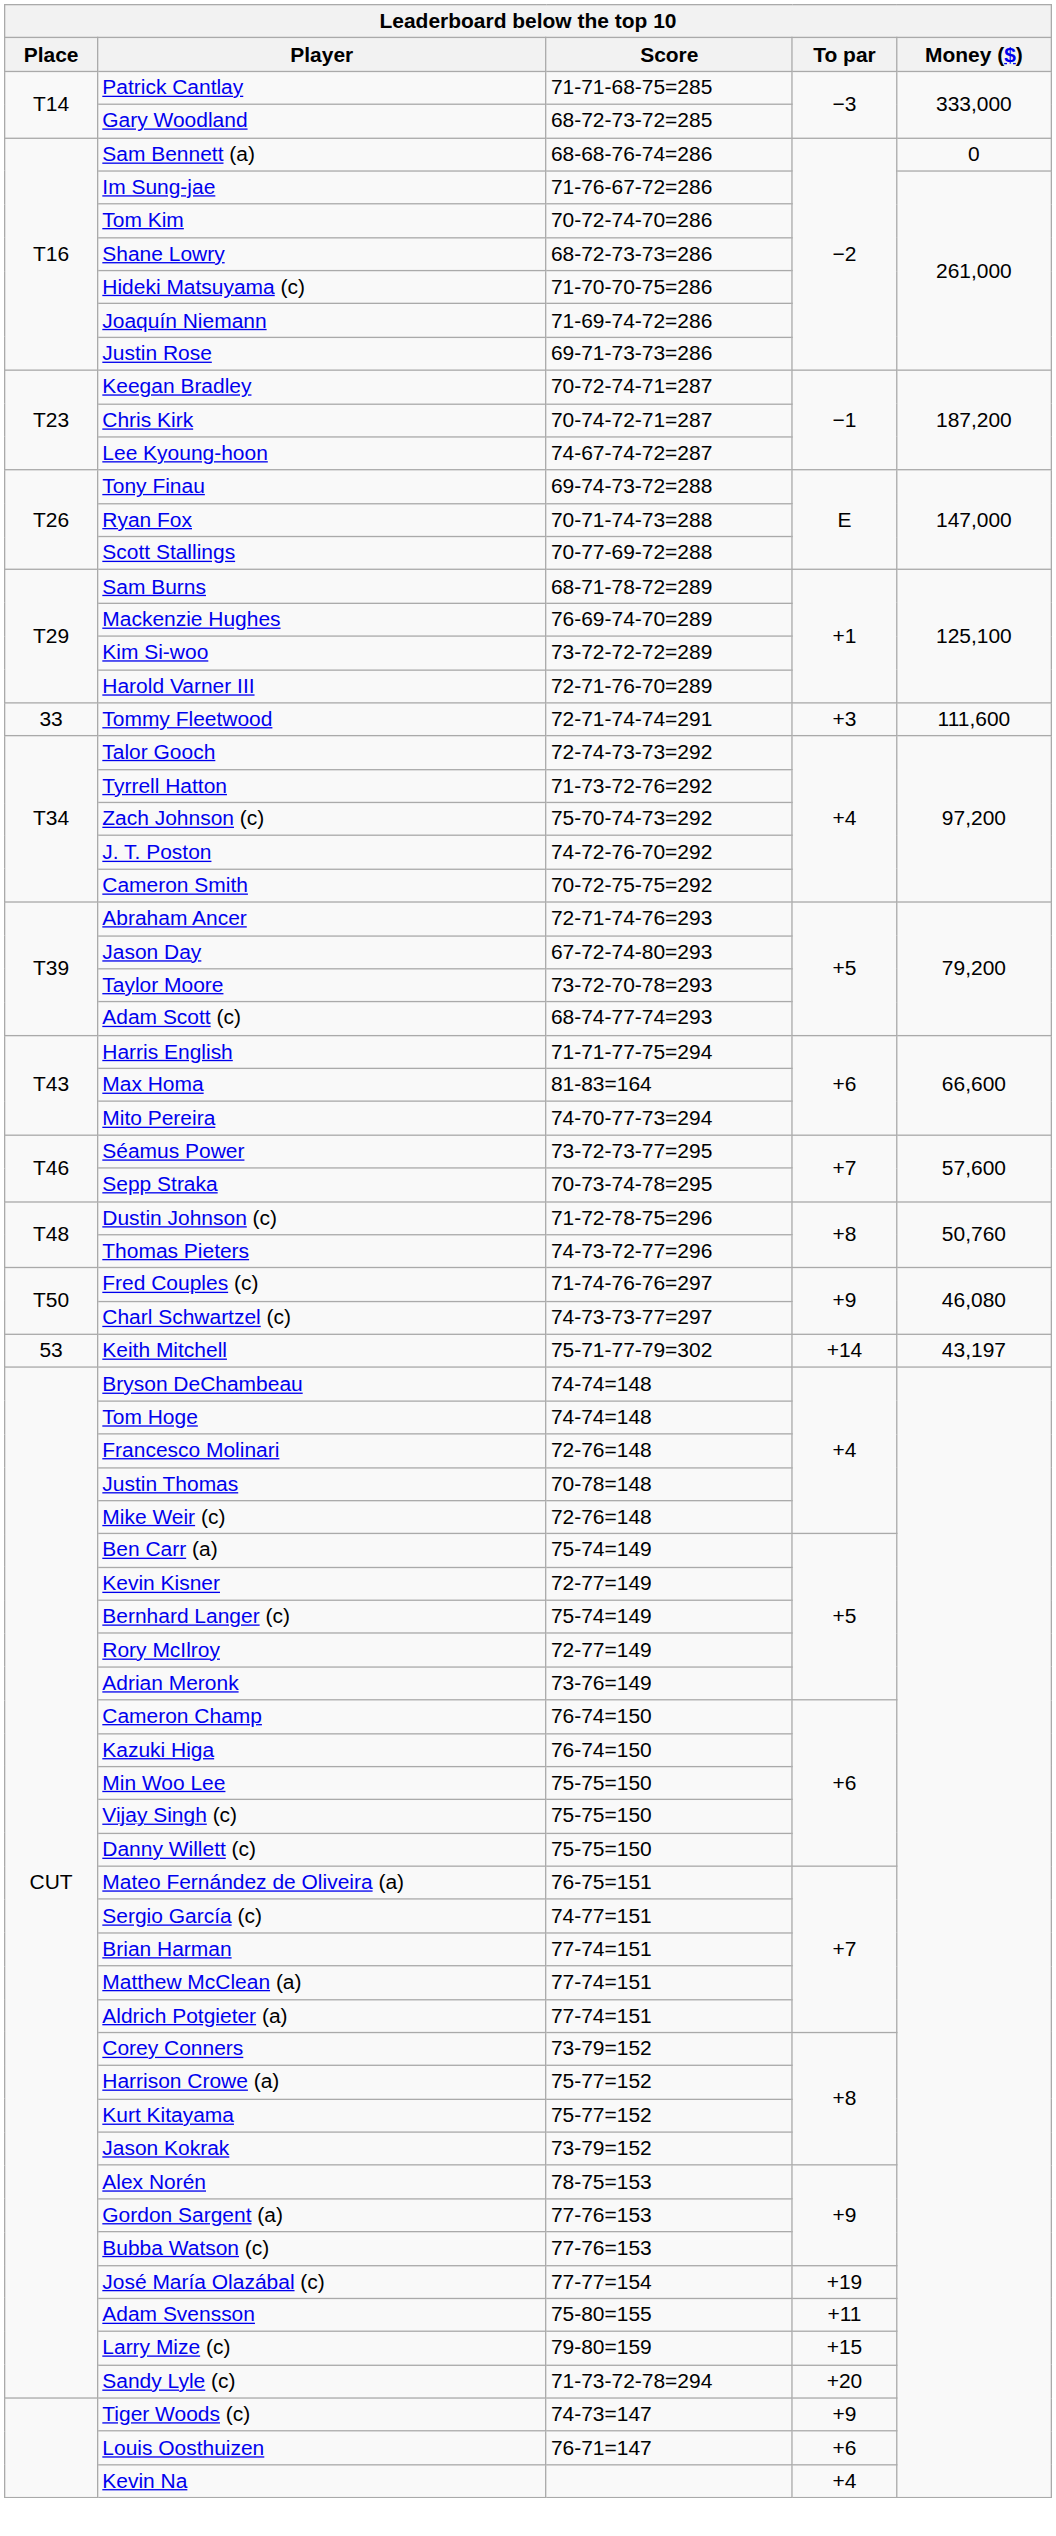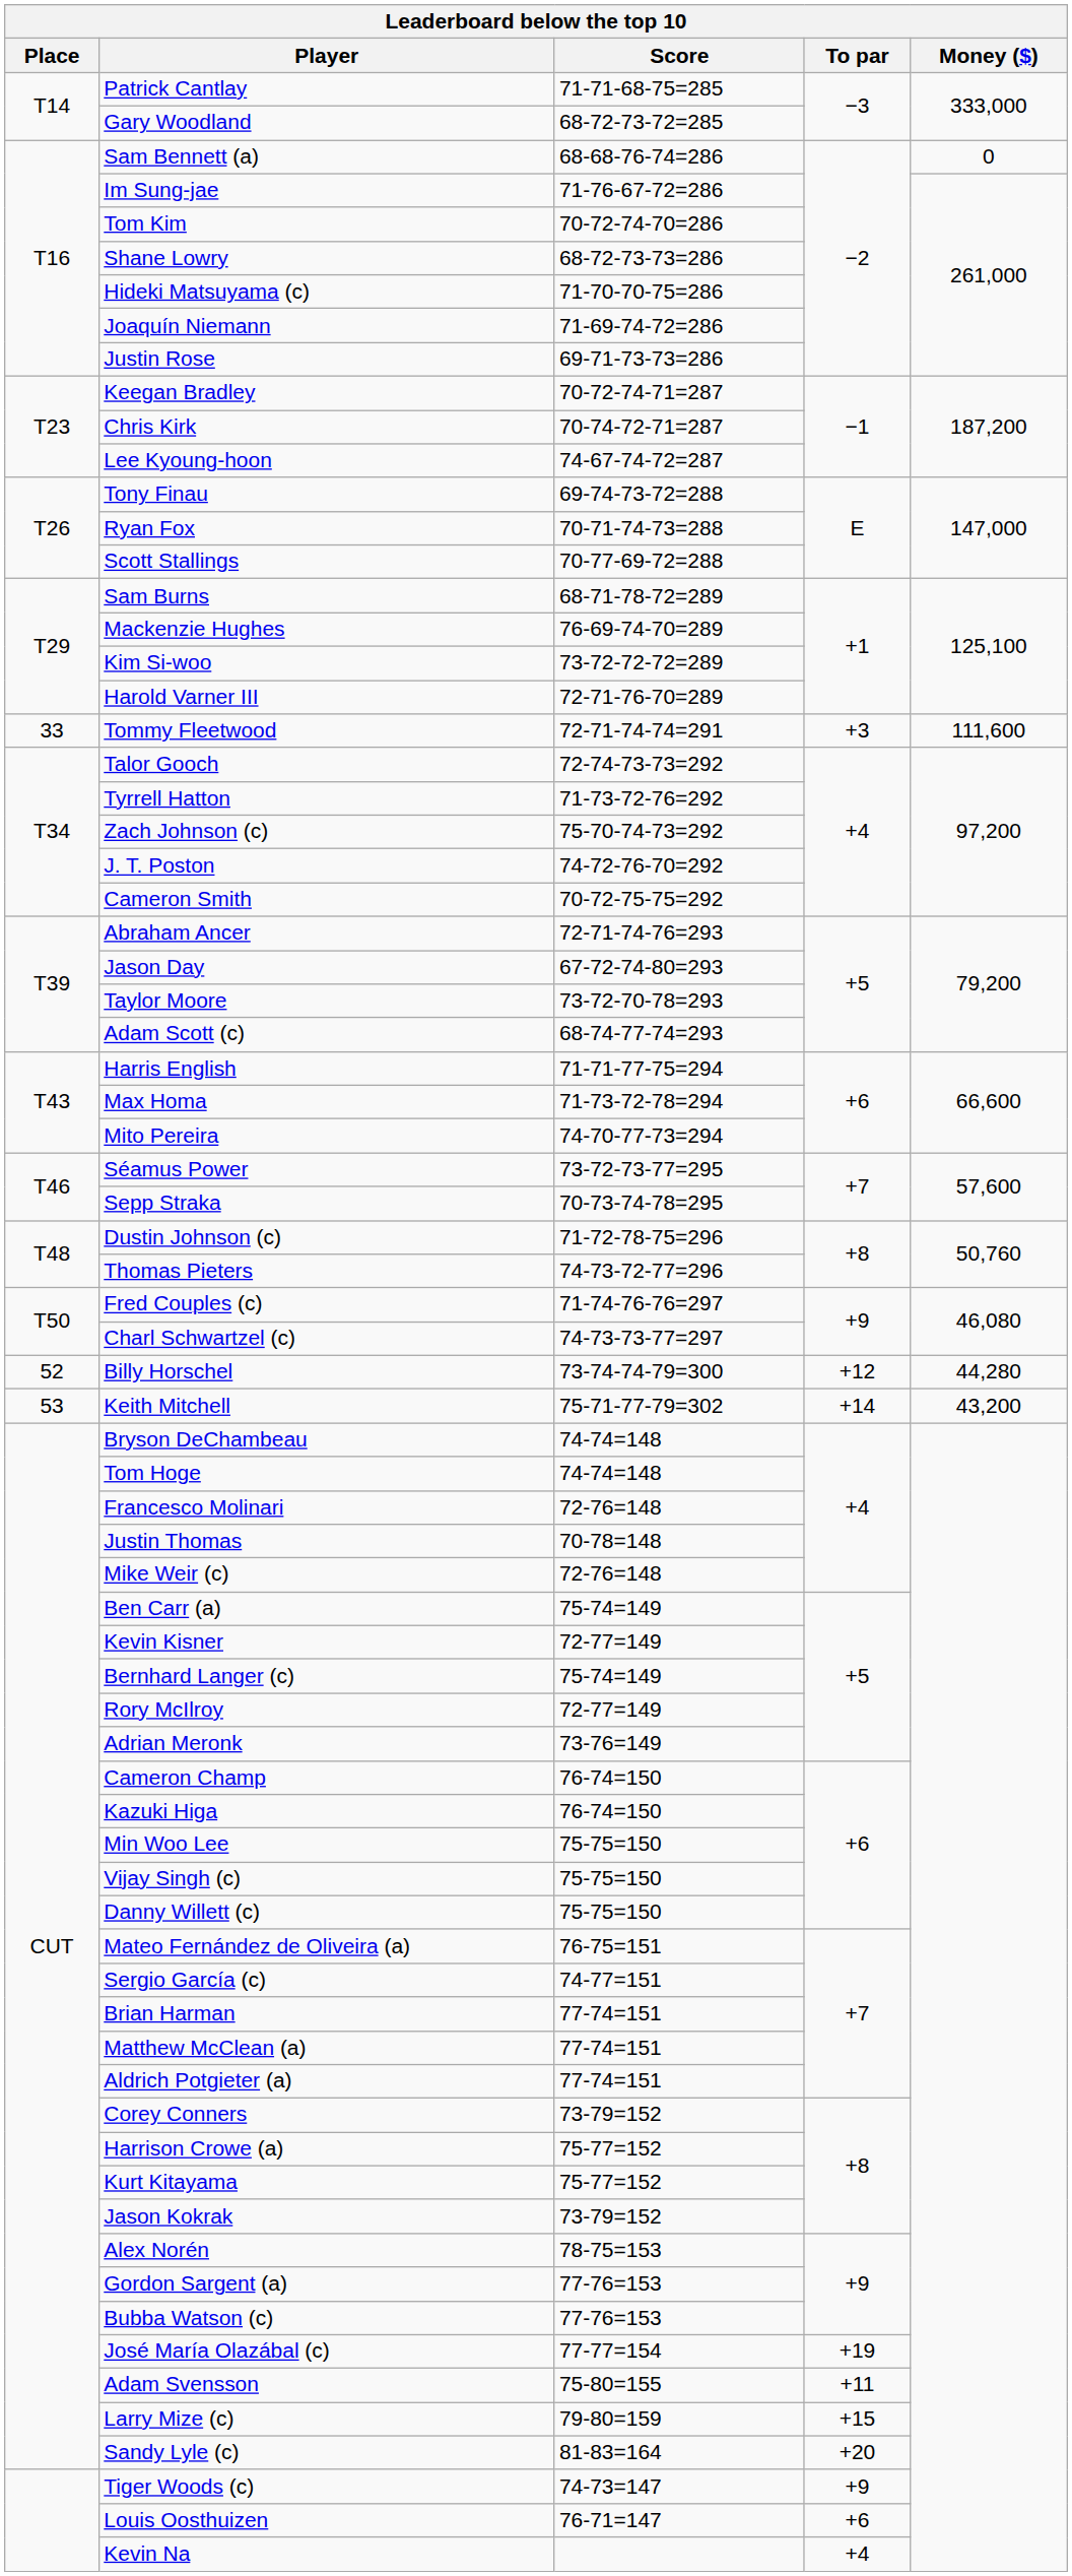 <table class="collapsible collapsed wikitable" style="width:50em;margin-top:-1px;">
 <tr>
 <th scope="col" colspan="5">Leaderboard below the top 10</th>
 </tr>
 <tr>
 <th>Place</th>
 <th>Player</th>
 <th>Score</th>
 <th>To par</th>
 <th>Money (<a href='#'>$</a>)</th>
 </tr>
 <tr>
 <td rowspan=2 align=center>T14</td>
 <td> <a href='#'>Patrick Cantlay</a></td>
 <td>71-71-68-75=285</td>
 <td rowspan=2 align=center>−3</td>
 <td rowspan=2 align=center>333,000</td>
 </tr>
 <tr>
 <td> <a href='#'>Gary Woodland</a></td>
 <td>68-72-73-72=285</td>
 </tr>
 <tr>
 <td rowspan=7 align=center>T16</td>
 <td> <a href='#'>Sam Bennett</a> (a)</td>
 <td>68-68-76-74=286</td>
 <td rowspan=7 align=center>−2</td>
 <td align=center>0</td>
 </tr>
 <tr>
 <td> <a href='#'>Im Sung-jae</a></td>
 <td>71-76-67-72=286</td>
 <td rowspan=6 align=center>261,000</td>
 </tr>
 <tr>
 <td> <a href='#'>Tom Kim</a></td>
 <td>70-72-74-70=286</td>
 </tr>
 <tr>
 <td> <a href='#'>Shane Lowry</a></td>
 <td>68-72-73-73=286</td>
 </tr>
 <tr>
 <td> <a href='#'>Hideki Matsuyama</a> (c)</td>
 <td>71-70-70-75=286</td>
 </tr>
 <tr>
 <td> <a href='#'>Joaquín Niemann</a></td>
 <td>71-69-74-72=286</td>
 </tr>
 <tr>
 <td> <a href='#'>Justin Rose</a></td>
 <td>69-71-73-73=286</td>
 </tr>
 <tr>
 <td rowspan=3 align=center>T23</td>
 <td> <a href='#'>Keegan Bradley</a></td>
 <td>70-72-74-71=287</td>
 <td rowspan=3 align=center>−1</td>
 <td rowspan=3 align=center>187,200</td>
 </tr>
 <tr>
 <td> <a href='#'>Chris Kirk</a></td>
 <td>70-74-72-71=287</td>
 </tr>
 <tr>
 <td> <a href='#'>Lee Kyoung-hoon</a></td>
 <td>74-67-74-72=287</td>
 </tr>
 <tr>
 <td rowspan=3 align=center>T26</td>
 <td> <a href='#'>Tony Finau</a></td>
 <td>69-74-73-72=288</td>
 <td rowspan=3 align=center>E</td>
 <td rowspan=3 align=center>147,000</td>
 </tr>
 <tr>
 <td> <a href='#'>Ryan Fox</a></td>
 <td>70-71-74-73=288</td>
 </tr>
 <tr>
 <td> <a href='#'>Scott Stallings</a></td>
 <td>70-77-69-72=288</td>
 </tr>
 <tr>
 <td rowspan=4 align=center>T29</td>
 <td> <a href='#'>Sam Burns</a></td>
 <td>68-71-78-72=289</td>
 <td rowspan=4 align=center>+1</td>
 <td rowspan=4 align=center>125,100</td>
 </tr>
 <tr>
 <td> <a href='#'>Mackenzie Hughes</a></td>
 <td>76-69-74-70=289</td>
 </tr>
 <tr>
 <td> <a href='#'>Kim Si-woo</a></td>
 <td>73-72-72-72=289</td>
 </tr>
 <tr>
 <td> <a href='#'>Harold Varner III</a></td>
 <td>72-71-76-70=289</td>
 </tr>
 <tr>
 <td align=center>33</td>
 <td> <a href='#'>Tommy Fleetwood</a></td>
 <td>72-71-74-74=291</td>
 <td align=center>+3</td>
 <td align=center>111,600</td>
 </tr>
 <tr>
 <td rowspan=5 align=center>T34</td>
 <td> <a href='#'>Talor Gooch</a></td>
 <td>72-74-73-73=292</td>
 <td rowspan=5 align=center>+4</td>
 <td rowspan=5 align=center>97,200</td>
 </tr>
 <tr>
 <td> <a href='#'>Tyrrell Hatton</a></td>
 <td>71-73-72-76=292</td>
 </tr>
 <tr>
 <td> <a href='#'>Zach Johnson</a> (c)</td>
 <td>75-70-74-73=292</td>
 </tr>
 <tr>
 <td> <a href='#'>J. T. Poston</a></td>
 <td>74-72-76-70=292</td>
 </tr>
 <tr>
 <td> <a href='#'>Cameron Smith</a></td>
 <td>70-72-75-75=292</td>
 </tr>
 <tr>
 <td rowspan=4 align=center>T39</td>
 <td> <a href='#'>Abraham Ancer</a></td>
 <td>72-71-74-76=293</td>
 <td rowspan=4 align=center>+5</td>
 <td rowspan=4 align=center>79,200</td>
 </tr>
 <tr>
 <td> <a href='#'>Jason Day</a></td>
 <td>67-72-74-80=293</td>
 </tr>
 <tr>
 <td> <a href='#'>Taylor Moore</a></td>
 <td>73-72-70-78=293</td>
 </tr>
 <tr>
 <td> <a href='#'>Adam Scott</a> (c)</td>
 <td>68-74-77-74=293</td>
 </tr>
 <tr>
 <td rowspan=3 align=center>T43</td>
 <td> <a href='#'>Harris English</a></td>
 <td>71-71-77-75=294</td>
 <td rowspan=3 align=center>+6</td>
 <td rowspan=3 align=center>66,600</td>
 </tr>
 <tr>
 <td> <a href='#'>Max Homa</a></td>
-<td>81-83=164</td>
+<td>71-73-72-78=294</td>
 </tr>
 <tr>
 <td> <a href='#'>Mito Pereira</a></td>
 <td>74-70-77-73=294</td>
 </tr>
 <tr>
 <td rowspan=2 align=center>T46</td>
 <td> <a href='#'>Séamus Power</a></td>
 <td>73-72-73-77=295</td>
 <td rowspan=2 align=center>+7</td>
 <td rowspan=2 align=center>57,600</td>
 </tr>
 <tr>
 <td> <a href='#'>Sepp Straka</a></td>
 <td>70-73-74-78=295</td>
 </tr>
 <tr>
 <td rowspan=2 align=center>T48</td>
 <td> <a href='#'>Dustin Johnson</a> (c)</td>
 <td>71-72-78-75=296</td>
 <td rowspan=2 align=center>+8</td>
 <td rowspan=2 align=center>50,760</td>
 </tr>
 <tr>
 <td> <a href='#'>Thomas Pieters</a></td>
 <td>74-73-72-77=296</td>
 </tr>
 <tr>
 <td rowspan=2 align=center>T50</td>
 <td> <a href='#'>Fred Couples</a> (c)</td>
 <td>71-74-76-76=297</td>
 <td rowspan=2 align=center>+9</td>
 <td rowspan=2 align=center>46,080</td>
 </tr>
 <tr>
 <td> <a href='#'>Charl Schwartzel</a> (c)</td>
 <td>74-73-73-77=297</td>
 </tr>
 <tr>
+<td align=center>52</td>
+<td> <a href='#'>Billy Horschel</a></td>
+<td>73-74-74-79=300</td>
+<td align=center>+12</td>
+<td align=center>44,280</td>
+</tr>
+<tr>
 <td align=center>53</td>
 <td> <a href='#'>Keith Mitchell</a></td>
 <td>75-71-77-79=302</td>
 <td align=center>+14</td>
-<td align=center>43,197</td>
+<td align=center>43,200</td>
 </tr>
 <tr>
 <td rowspan=31 align=center>CUT</td>
 <td> <a href='#'>Bryson DeChambeau</a></td>
 <td>74-74=148</td>
 <td rowspan=5 align=center>+4</td>
 <td rowspan=34 align=center></td>
 </tr>
 <tr>
 <td> <a href='#'>Tom Hoge</a></td>
 <td>74-74=148</td>
 </tr>
 <tr>
 <td> <a href='#'>Francesco Molinari</a></td>
 <td>72-76=148</td>
 </tr>
 <tr>
 <td> <a href='#'>Justin Thomas</a></td>
 <td>70-78=148</td>
 </tr>
 <tr>
 <td> <a href='#'>Mike Weir</a> (c)</td>
 <td>72-76=148</td>
 </tr>
 <tr>
 <td> <a href='#'>Ben Carr</a> (a)</td>
 <td>75-74=149</td>
 <td rowspan=5 align=center>+5</td>
 </tr>
 <tr>
 <td> <a href='#'>Kevin Kisner</a></td>
 <td>72-77=149</td>
 </tr>
 <tr>
 <td> <a href='#'>Bernhard Langer</a> (c)</td>
 <td>75-74=149</td>
 </tr>
 <tr>
 <td> <a href='#'>Rory McIlroy</a></td>
 <td>72-77=149</td>
 </tr>
 <tr>
 <td> <a href='#'>Adrian Meronk</a></td>
 <td>73-76=149</td>
 </tr>
 <tr>
 <td> <a href='#'>Cameron Champ</a></td>
 <td>76-74=150</td>
 <td rowspan=5 align=center>+6</td>
 </tr>
 <tr>
 <td> <a href='#'>Kazuki Higa</a></td>
 <td>76-74=150</td>
 </tr>
 <tr>
 <td> <a href='#'>Min Woo Lee</a></td>
 <td>75-75=150</td>
 </tr>
 <tr>
 <td> <a href='#'>Vijay Singh</a> (c)</td>
 <td>75-75=150</td>
 </tr>
 <tr>
 <td> <a href='#'>Danny Willett</a> (c)</td>
 <td>75-75=150</td>
 </tr>
 <tr>
 <td> <a href='#'>Mateo Fernández de Oliveira</a> (a)</td>
 <td>76-75=151</td>
 <td rowspan=5 align=center>+7</td>
 </tr>
 <tr>
 <td> <a href='#'>Sergio García</a> (c)</td>
 <td>74-77=151</td>
 </tr>
 <tr>
 <td> <a href='#'>Brian Harman</a></td>
 <td>77-74=151</td>
 </tr>
 <tr>
 <td> <a href='#'>Matthew McClean</a> (a)</td>
 <td>77-74=151</td>
 </tr>
 <tr>
 <td> <a href='#'>Aldrich Potgieter</a> (a)</td>
 <td>77-74=151</td>
 </tr>
 <tr>
 <td> <a href='#'>Corey Conners</a></td>
 <td>73-79=152</td>
 <td rowspan=4 align=center>+8</td>
 </tr>
 <tr>
 <td> <a href='#'>Harrison Crowe</a> (a)</td>
 <td>75-77=152</td>
 </tr>
 <tr>
 <td> <a href='#'>Kurt Kitayama</a></td>
 <td>75-77=152</td>
 </tr>
 <tr>
 <td> <a href='#'>Jason Kokrak</a></td>
 <td>73-79=152</td>
 </tr>
 <tr>
 <td> <a href='#'>Alex Norén</a></td>
 <td>78-75=153</td>
 <td rowspan=3 align=center>+9</td>
 </tr>
 <tr>
 <td> <a href='#'>Gordon Sargent</a> (a)</td>
 <td>77-76=153</td>
 </tr>
 <tr>
 <td> <a href='#'>Bubba Watson</a> (c)</td>
 <td>77-76=153</td>
 </tr>
 <tr>
 <td> <a href='#'>José María Olazábal</a> (c)</td>
 <td>77-77=154</td>
 <td align=center>+19</td>
 </tr>
 <tr>
 <td> <a href='#'>Adam Svensson</a></td>
 <td>75-80=155</td>
 <td align=center>+11</td>
 </tr>
 <tr>
 <td> <a href='#'>Larry Mize</a> (c)</td>
 <td>79-80=159</td>
 <td align=center>+15</td>
 </tr>
 <tr>
 <td> <a href='#'>Sandy Lyle</a> (c)</td>
-<td>71-73-72-78=294</td>
+<td>81-83=164</td>
 <td align=center>+20</td>
 </tr>
 <tr>
 <td rowspan=3 align=center></td>
 <td> <a href='#'>Tiger Woods</a> (c)</td>
 <td>74-73=147</td>
 <td align=center>+9</td>
 </tr>
 <tr>
 <td> <a href='#'>Louis Oosthuizen</a></td>
 <td>76-71=147</td>
 <td align=center>+6</td>
 </tr>
 <tr>
 <td> <a href='#'>Kevin Na</a></td>
 <td></td>
 <td align=center>+4</td>
 </tr>
 </table>
